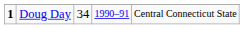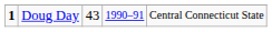 <table class="wikitable">
 <tr>
 </tr>
 <tr>
 <td><strong>1</strong></td>
 <td><a href='#'>Doug Day</a></td>
-<td>34</td>
+<td>43</td>
 <td style="font-size:80%;"><a href='#'>1990–91</a></td>
 <td style="font-size:80%;">Central Connecticut State</td>
 </tr>
 </table>
